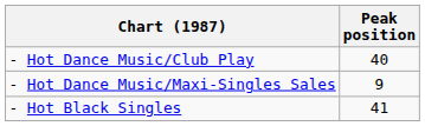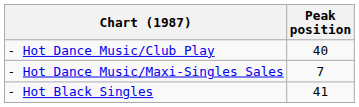 <table Class = "wikitable sortable">
 <tr>
 <th>Chart (1987)</th>
 <th>Peak<br>position</th>
 </tr>
 <tr>
 <td> - <a href='#'>Hot Dance Music/Club Play</a></td>
 <td Align = "center">40</td>
 </tr>
 <tr>
 <td> - <a href='#'>Hot Dance Music/Maxi-Singles Sales</a></td>
-<td Align = "center">9</td>
+<td Align = "center">7</td>
 </tr>
 <tr>
 <td> - <a href='#'>Hot Black Singles</a></td>
 <td Align = "center">41</td>
 </tr>
 <tr>
 </tr>
 </table>
